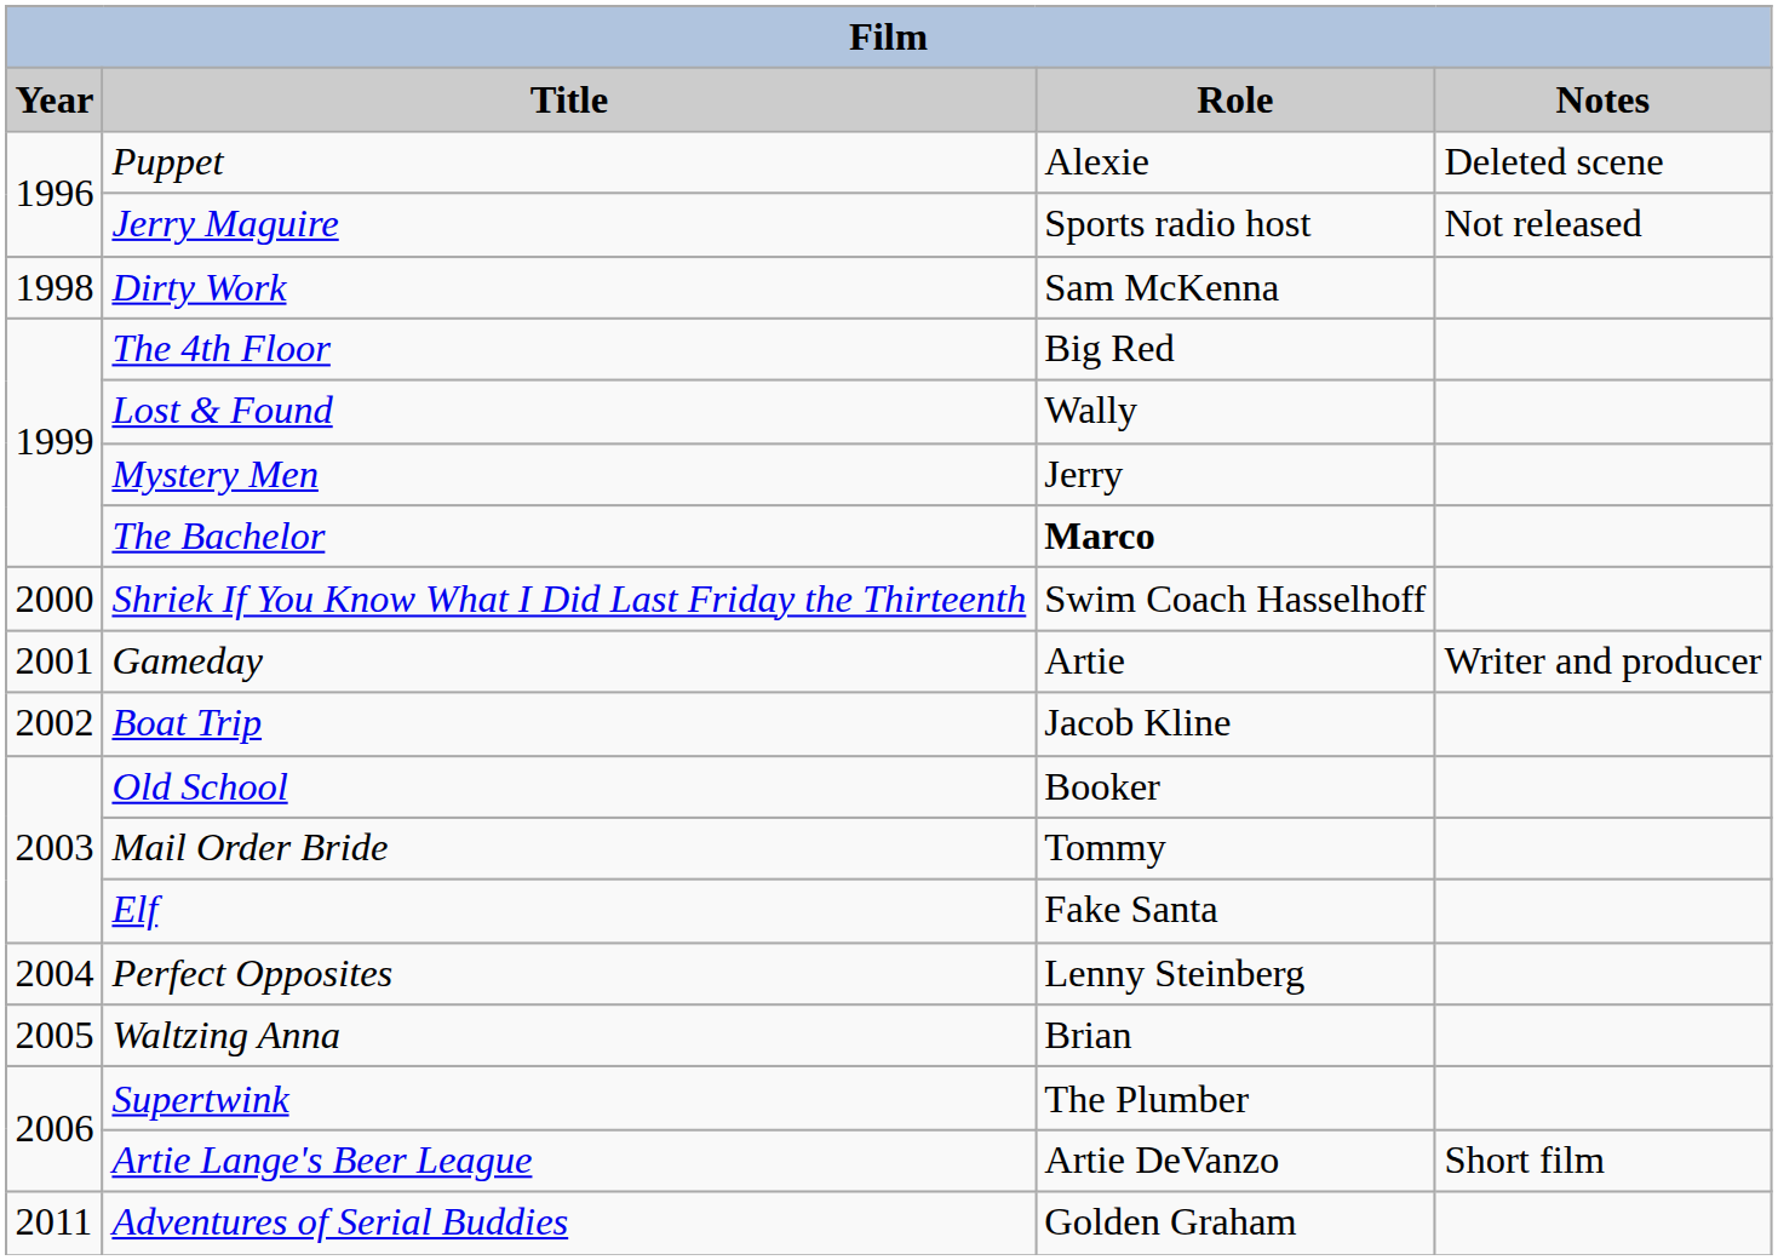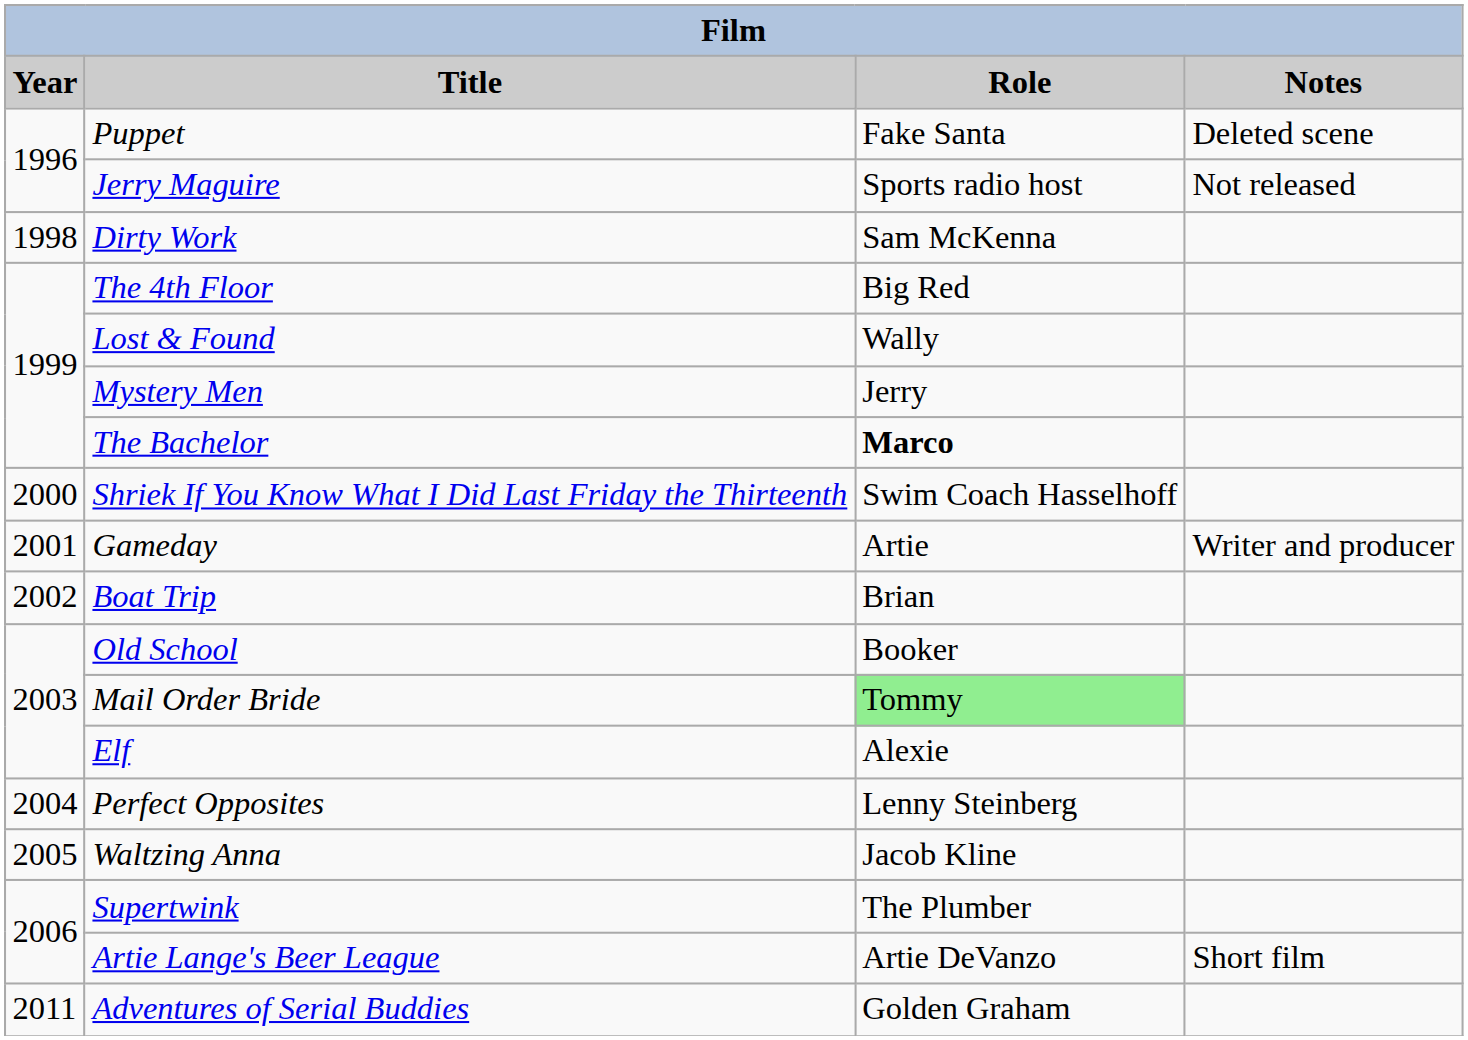 <table class="wikitable">
 <tr>
 <th colspan=4 style="background:#B0C4DE;">Film</th>
 </tr>
 <tr>
 <th style="background: #CCCCCC;">Year</th>
 <th style="background: #CCCCCC;">Title</th>
 <th style="background: #CCCCCC;">Role</th>
 <th style="background: #CCCCCC;">Notes</th>
 </tr>
 <tr>
 <td rowspan="2">1996</td>
 <td><em>Puppet</em></td>
-<td>Alexie</td>
+<td>Fake Santa</td>
 <td>Deleted scene</td>
 </tr>
 <tr>
 <td><em><a href='#'>Jerry Maguire</a></em></td>
 <td>Sports radio host</td>
 <td>Not released</td>
 </tr>
 <tr>
 <td>1998</td>
 <td><em><a href='#'>Dirty Work</a></em></td>
 <td>Sam McKenna</td>
 <td></td>
 </tr>
 <tr>
 <td rowspan="4">1999</td>
 <td><em><a href='#'>The 4th Floor</a></em></td>
 <td>Big Red</td>
 <td></td>
 </tr>
 <tr>
 <td><em><a href='#'>Lost & Found</a></em></td>
 <td>Wally</td>
 <td></td>
 </tr>
 <tr>
 <td><em><a href='#'>Mystery Men</a></em></td>
 <td>Jerry</td>
 <td></td>
 </tr>
 <tr>
 <td><em><a href='#'>The Bachelor</a></em></td>
 <td><strong>Marco</strong></td>
 <td></td>
 </tr>
 <tr>
 <td>2000</td>
 <td><em><a href='#'>Shriek If You Know What I Did Last Friday the Thirteenth</a></em></td>
 <td>Swim Coach Hasselhoff</td>
 <td></td>
 </tr>
 <tr>
 <td>2001</td>
 <td><em>Gameday</em></td>
 <td>Artie</td>
 <td>Writer and producer</td>
 </tr>
 <tr>
 <td>2002</td>
 <td><em><a href='#'>Boat Trip</a></em></td>
-<td>Jacob Kline</td>
+<td>Brian</td>
 <td></td>
 </tr>
 <tr>
 <td rowspan="3">2003</td>
 <td><em><a href='#'>Old School</a></em></td>
 <td>Booker</td>
 <td></td>
 </tr>
 <tr>
 <td><em>Mail Order Bride</em></td>
-<td>Tommy</td>
+<td style="background: lightgreen;">Tommy</td>
 <td></td>
 </tr>
 <tr>
 <td><em><a href='#'>Elf</a></em></td>
-<td>Fake Santa</td>
+<td>Alexie</td>
 <td></td>
 </tr>
 <tr>
 <td>2004</td>
 <td><em>Perfect Opposites</em></td>
 <td>Lenny Steinberg</td>
 <td></td>
 </tr>
 <tr>
 <td>2005</td>
 <td><em>Waltzing Anna</em></td>
-<td>Brian</td>
+<td>Jacob Kline</td>
 <td></td>
 </tr>
 <tr>
 <td rowspan="2">2006</td>
 <td><em><a href='#'>Supertwink</a></em></td>
 <td>The Plumber</td>
 <td></td>
 </tr>
 <tr>
 <td><em><a href='#'>Artie Lange's Beer League</a></em></td>
 <td>Artie DeVanzo</td>
 <td>Short film</td>
 </tr>
 <tr>
 <td>2011</td>
 <td><em><a href='#'>Adventures of Serial Buddies</a></em></td>
 <td>Golden Graham</td>
 <td></td>
 </tr>
 </table>
